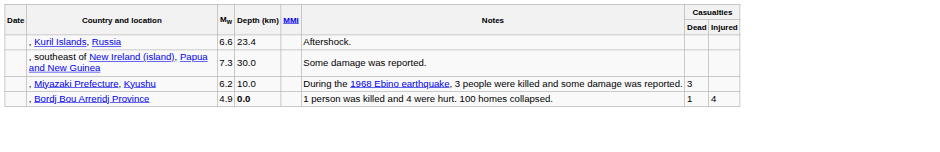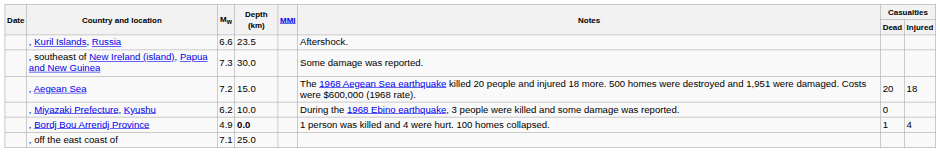 <table class="wikitable sortable sort-under" style="border:1px black; margin-left:1em;">
 <tr>
 <th rowspan="2"><small>Date</small></th>
 <th rowspan="2" style="width: 310px"><small>Country and location</small></th>
 <th rowspan="2"><small>M<sub>w</sub></small></th>
 <th rowspan="2"><small>Depth (km)</small></th>
 <th rowspan="2"><small><a href='#'>MMI</a></small></th>
 <th rowspan="2" class="unsortable"><small>Notes</small></th>
 <th colspan="2"><small>Casualties</small></th>
 </tr>
 <tr>
 <th><small>Dead</small></th>
 <th><small>Injured</small></th>
 </tr>
 <tr>
 <td></td>
 <td>, <a href='#'>Kuril Islands</a>, <a href='#'>Russia</a></td>
 <td>6.6</td>
-<td>23.4</td>
+<td>23.5</td>
 <td></td>
 <td>Aftershock.</td>
 <td></td>
 <td></td>
 </tr>
 <tr>
 <td></td>
 <td>, southeast of <a href='#'>New Ireland (island)</a>, <a href='#'>Papua and New Guinea</a></td>
 <td>7.3</td>
 <td>30.0</td>
 <td></td>
 <td>Some damage was reported.</td>
 <td></td>
 <td></td>
 </tr>
 <tr>
 <td></td>
+<td>, <a href='#'>Aegean Sea</a></td>
+<td>7.2</td>
+<td>15.0</td>
+<td></td>
+<td>The <a href='#'>1968 Aegean Sea earthquake</a> killed 20 people and injured 18 more. 500 homes were destroyed and 1,951 were damaged. Costs were $600,000 (1968 rate).</td>
+<td>20</td>
+<td>18</td>
+</tr>
+<tr>
+<td></td>
 <td>, <a href='#'>Miyazaki Prefecture</a>, <a href='#'>Kyushu</a></td>
 <td>6.2</td>
 <td>10.0</td>
 <td></td>
 <td>During the <a href='#'>1968 Ebino earthquake</a>, 3 people were killed and some damage was reported.</td>
-<td>3</td>
+<td>0</td>
 <td></td>
 </tr>
 <tr>
 <td></td>
 <td>, <a href='#'>Bordj Bou Arreridj Province</a></td>
 <td>4.9</td>
 <td><strong>0.0</strong></td>
 <td></td>
 <td>1 person was killed and 4 were hurt. 100 homes collapsed.</td>
 <td>1</td>
 <td>4</td>
 </tr>
+<tr>
+<td></td>
+<td>, off the east coast of</td>
+<td>7.1</td>
+<td>25.0</td>
+<td></td>
+<td></td>
+<td></td>
+<td></td>
+</tr>
 </table>
